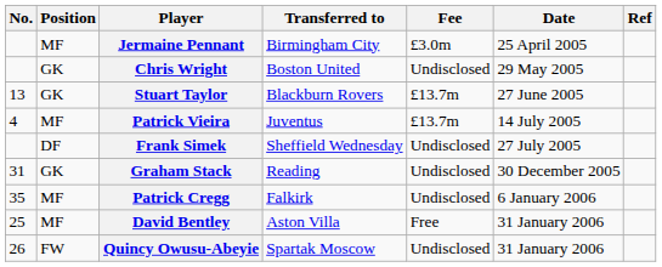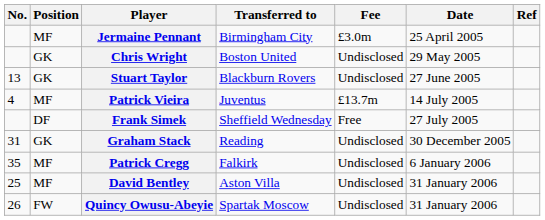 <table class="wikitable plainrowheaders" style="text-align:center; text-align:left">
 <tr>
 <th scope="col">No.</th>
 <th scope="col">Position</th>
 <th scope="col">Player</th>
 <th scope="col">Transferred to</th>
 <th scope="col">Fee</th>
 <th scope="col">Date</th>
 <th scope="col">Ref</th>
 </tr>
 <tr>
 <td></td>
 <td>MF</td>
 <th scope="row"><a href='#'>Jermaine Pennant</a></th>
 <td><a href='#'>Birmingham City</a></td>
 <td>£3.0m</td>
 <td>25 April 2005</td>
 <td></td>
 </tr>
 <tr>
 <td></td>
 <td>GK</td>
 <th scope="row"><a href='#'>Chris Wright</a></th>
 <td><a href='#'>Boston United</a></td>
 <td>Undisclosed</td>
 <td>29 May 2005</td>
 <td></td>
 </tr>
 <tr>
 <td>13</td>
 <td>GK</td>
 <th scope="row"><a href='#'>Stuart Taylor</a></th>
 <td><a href='#'>Blackburn Rovers</a></td>
-<td>£13.7m</td>
+<td>Undisclosed</td>
 <td>27 June 2005</td>
 <td></td>
 </tr>
 <tr>
 <td>4</td>
 <td>MF</td>
 <th scope="row"><a href='#'>Patrick Vieira</a></th>
 <td><a href='#'>Juventus</a></td>
 <td>£13.7m</td>
 <td>14 July 2005</td>
 <td></td>
 </tr>
 <tr>
 <td></td>
 <td>DF</td>
 <th scope="row"><a href='#'>Frank Simek</a></th>
 <td><a href='#'>Sheffield Wednesday</a></td>
-<td>Undisclosed</td>
+<td>Free</td>
 <td>27 July 2005</td>
 <td></td>
 </tr>
 <tr>
 <td>31</td>
 <td>GK</td>
 <th scope="row"><a href='#'>Graham Stack</a></th>
 <td><a href='#'>Reading</a></td>
 <td>Undisclosed</td>
 <td>30 December 2005</td>
 <td></td>
 </tr>
 <tr>
 <td>35</td>
 <td>MF</td>
 <th scope="row"><a href='#'>Patrick Cregg</a></th>
 <td><a href='#'>Falkirk</a></td>
 <td>Undisclosed</td>
 <td>6 January 2006</td>
 <td></td>
 </tr>
 <tr>
 <td>25</td>
 <td>MF</td>
 <th scope="row"><a href='#'>David Bentley</a></th>
 <td><a href='#'>Aston Villa</a></td>
-<td>Free</td>
+<td>Undisclosed</td>
 <td>31 January 2006</td>
 <td></td>
 </tr>
 <tr>
 <td>26</td>
 <td>FW</td>
 <th scope="row"><a href='#'>Quincy Owusu-Abeyie</a></th>
 <td><a href='#'>Spartak Moscow</a></td>
 <td>Undisclosed</td>
 <td>31 January 2006</td>
 <td></td>
 </tr>
 </table>
